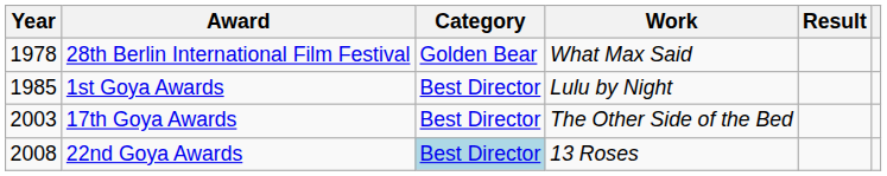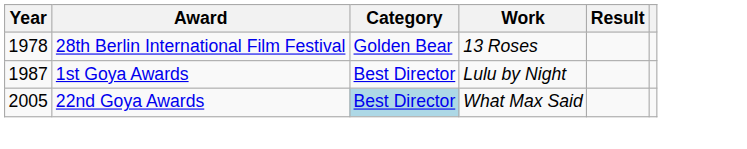 <table class="wikitable sortable">
 <tr>
 <th>Year</th>
 <th>Award</th>
 <th>Category</th>
 <th>Work</th>
 <th>Result</th>
 <th scope="col" class="unsortable"></th>
 </tr>
 <tr>
 <td align = "center">1978</td>
 <td><a href='#'>28th Berlin International Film Festival</a></td>
 <td><a href='#'>Golden Bear</a></td>
-<td><em>What Max Said</em></td>
+<td><em>13 Roses</em></td>
 <td></td>
 <td align = "center"></td>
 </tr>
 <tr>
-<td align = "center">1985</td>
+<td align = "center">1987</td>
 <td><a href='#'>1st Goya Awards</a></td>
 <td><a href='#'>Best Director</a></td>
 <td><em>Lulu by Night</em></td>
 <td></td>
 <td align = "center"></td>
 </tr>
 <tr>
-<td align = "center">2003</td>
-<td><a href='#'>17th Goya Awards</a></td>
-<td><a href='#'>Best Director</a></td>
-<td><em>The Other Side of the Bed</em></td>
-<td></td>
-<td align = "center"></td>
-</tr>
-<tr>
-<td align = "center">2008</td>
+<td align = "center">2005</td>
 <td><a href='#'>22nd Goya Awards</a></td>
 <td style="background: lightblue;"><a href='#'>Best Director</a></td>
-<td><em>13 Roses</em></td>
+<td><em>What Max Said</em></td>
 <td></td>
 <td align = "center"></td>
 </tr>
 </table>
